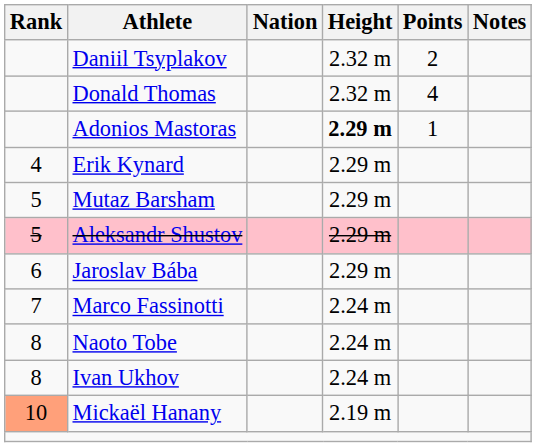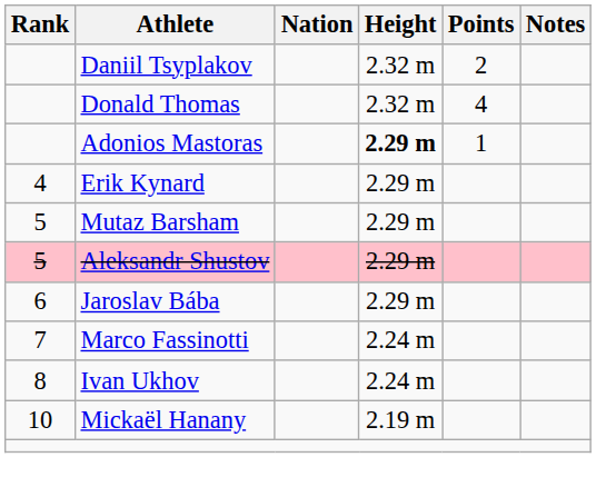 <table class="wikitable mw-datatable sortable" style="text-align:center;">
 <tr>
 <th>Rank</th>
 <th>Athlete</th>
 <th>Nation</th>
 <th>Height</th>
 <th>Points</th>
 <th>Notes</th>
 </tr>
 <tr>
 <td></td>
 <td align=left><a href='#'>Daniil Tsyplakov</a></td>
 <td align=left></td>
 <td>2.32 m</td>
 <td>2</td>
 <td></td>
 </tr>
 <tr>
 <td></td>
 <td align=left><a href='#'>Donald Thomas</a></td>
 <td align=left></td>
 <td>2.32 m</td>
 <td>4</td>
 <td></td>
 </tr>
 <tr>
 <td></td>
 <td align=left><a href='#'>Adonios Mastoras</a></td>
 <td align=left></td>
 <td><strong>2.29 m</strong></td>
 <td>1</td>
 <td></td>
 </tr>
 <tr>
 <td>4</td>
 <td align=left><a href='#'>Erik Kynard</a></td>
 <td align=left></td>
 <td>2.29 m</td>
 <td></td>
 <td></td>
 </tr>
 <tr>
 <td>5</td>
 <td align=left><a href='#'>Mutaz Barsham</a></td>
 <td align=left></td>
 <td>2.29 m</td>
 <td></td>
 <td></td>
 </tr>
 <tr bgcolor=pink>
 <td><s>5</s></td>
 <td align=left><s><a href='#'>Aleksandr Shustov</a></s></td>
 <td align=left><s></s></td>
 <td><s>2.29 m</s></td>
 <td></td>
 <td></td>
 </tr>
 <tr>
 <td>6</td>
 <td align=left><a href='#'>Jaroslav Bába</a></td>
 <td align=left></td>
 <td>2.29 m</td>
 <td></td>
 <td></td>
 </tr>
 <tr>
 <td>7</td>
 <td align=left><a href='#'>Marco Fassinotti</a></td>
 <td align=left></td>
 <td>2.24 m</td>
 <td></td>
 <td></td>
 </tr>
 <tr>
 <td>8</td>
-<td align=left><a href='#'>Naoto Tobe</a></td>
-<td align=left></td>
-<td>2.24 m</td>
-<td></td>
-<td></td>
-</tr>
-<tr>
-<td>8</td>
 <td align=left><a href='#'>Ivan Ukhov</a></td>
 <td align=left></td>
 <td>2.24 m</td>
 <td></td>
 <td></td>
 </tr>
 <tr>
-<td style="background: lightsalmon;">10</td>
+<td>10</td>
 <td align=left><a href='#'>Mickaël Hanany</a></td>
 <td align=left></td>
 <td>2.19 m</td>
 <td></td>
 <td></td>
 </tr>
 <tr class="sortbottom">
 <td colspan=6></td>
 </tr>
 </table>
